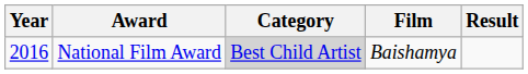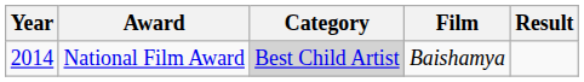 <table class="wikitable" style="font-size: 95%;">
 <tr>
 <th>Year</th>
 <th>Award</th>
 <th>Category</th>
 <th>Film</th>
 <th>Result</th>
 </tr>
 <tr>
-<td><a href='#'>2016</a></td>
+<td><a href='#'>2014</a></td>
 <td><a href='#'>National Film Award</a></td>
 <td style="background: lightgrey;"><a href='#'>Best Child Artist</a></td>
 <td><em>Baishamya</em></td>
 <td></td>
 </tr>
 </table>
